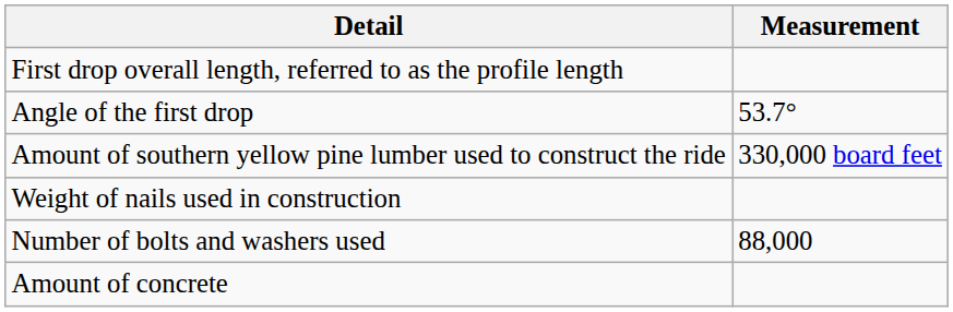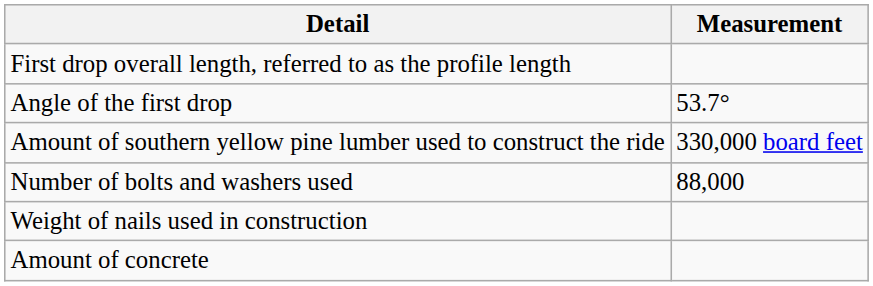 <table class="wikitable plainrowheaders">
 <tr>
 <th>Detail</th>
 <th>Measurement</th>
 </tr>
 <tr>
 <td>First drop overall length, referred to as the profile length</td>
 <td></td>
 </tr>
 <tr>
 <td>Angle of the first drop</td>
 <td>53.7°</td>
 </tr>
 <tr>
 <td>Amount of southern yellow pine lumber used to construct the ride</td>
 <td>330,000 <a href='#'>board feet</a></td>
 </tr>
 <tr>
+<td>Number of bolts and washers used</td>
+<td>88,000</td>
+</tr>
+<tr>
 <td>Weight of nails used in construction</td>
 <td></td>
-</tr>
-<tr>
-<td>Number of bolts and washers used</td>
-<td>88,000</td>
 </tr>
 <tr>
 <td>Amount of concrete</td>
 <td></td>
 </tr>
 </table>
